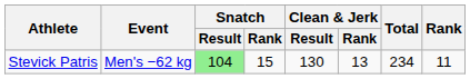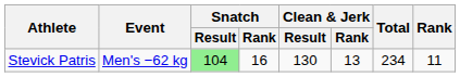 <table class="wikitable" style="font-size:90%">
 <tr>
 <th rowspan=2>Athlete</th>
 <th rowspan=2>Event</th>
 <th colspan="2">Snatch</th>
 <th colspan="2">Clean & Jerk</th>
 <th rowspan="2">Total</th>
 <th rowspan="2">Rank</th>
 </tr>
 <tr style="font-size:95%">
 <th>Result</th>
 <th>Rank</th>
 <th>Result</th>
 <th>Rank</th>
 </tr>
 <tr align=center>
 <td align=left><a href='#'>Stevick Patris</a></td>
 <td align=left><a href='#'>Men's −62 kg</a></td>
 <td style="background: lightgreen;">104</td>
-<td>15</td>
+<td>16</td>
 <td>130</td>
 <td>13</td>
 <td>234</td>
 <td>11</td>
 </tr>
 </table>
